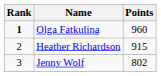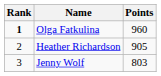 <table class="wikitable" border="1">
 <tr>
 <th width=30>Rank</th>
 <th>Name</th>
 <th width=25>Points</th>
 </tr>
 <tr align="center">
 <td><strong>1</strong></td>
 <td align="left"> <a href='#'>Olga Fatkulina</a></td>
 <td>960</td>
 </tr>
 <tr align="center">
 <td>2</td>
 <td align="left"> <a href='#'>Heather Richardson</a></td>
-<td>915</td>
+<td>905</td>
 </tr>
 <tr align="center">
 <td>3</td>
 <td align="left"> <a href='#'>Jenny Wolf</a></td>
-<td>802</td>
+<td>803</td>
 </tr>
 </table>
